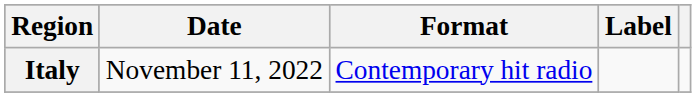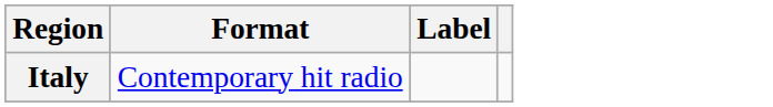 <table class="wikitable plainrowheaders">
 <tr>
 <th scope="col">Region</th>
-<th scope="col">Date</th>
 <th scope="col">Format</th>
 <th scope="col">Label</th>
 <th scope="col"></th>
 </tr>
 <tr>
 <th scope="row">Italy</th>
-<td>November 11, 2022</td>
 <td><a href='#'>Contemporary hit radio</a></td>
 <td></td>
 <td></td>
 </tr>
 </table>
